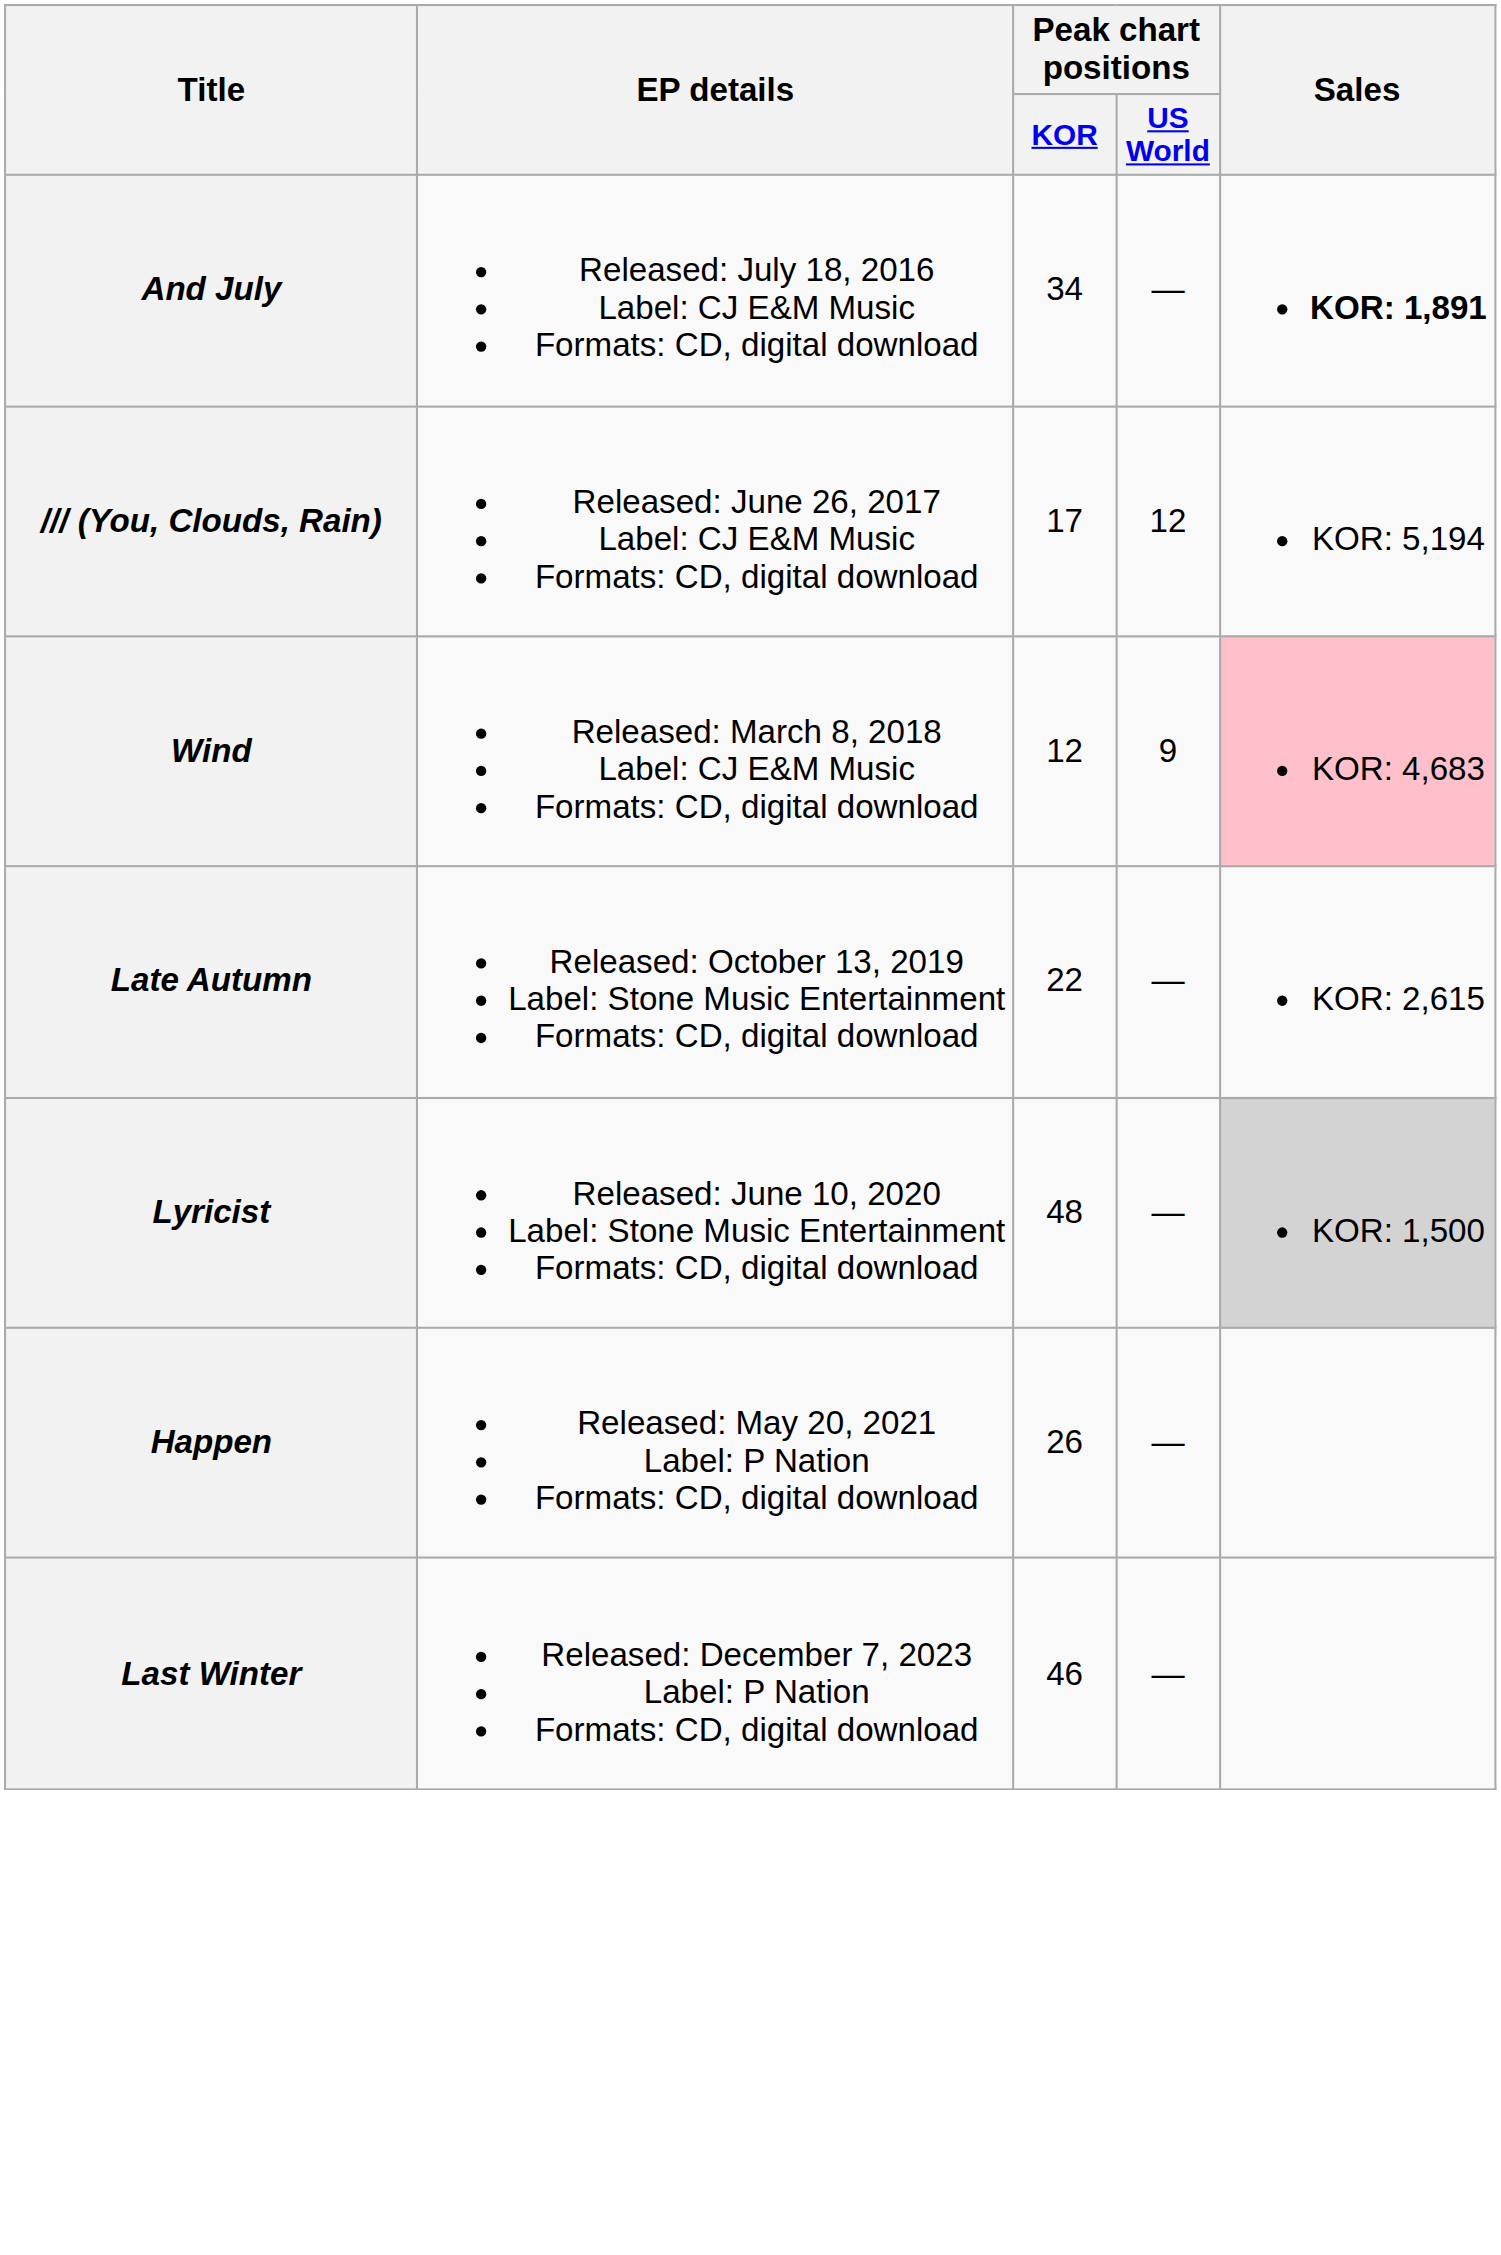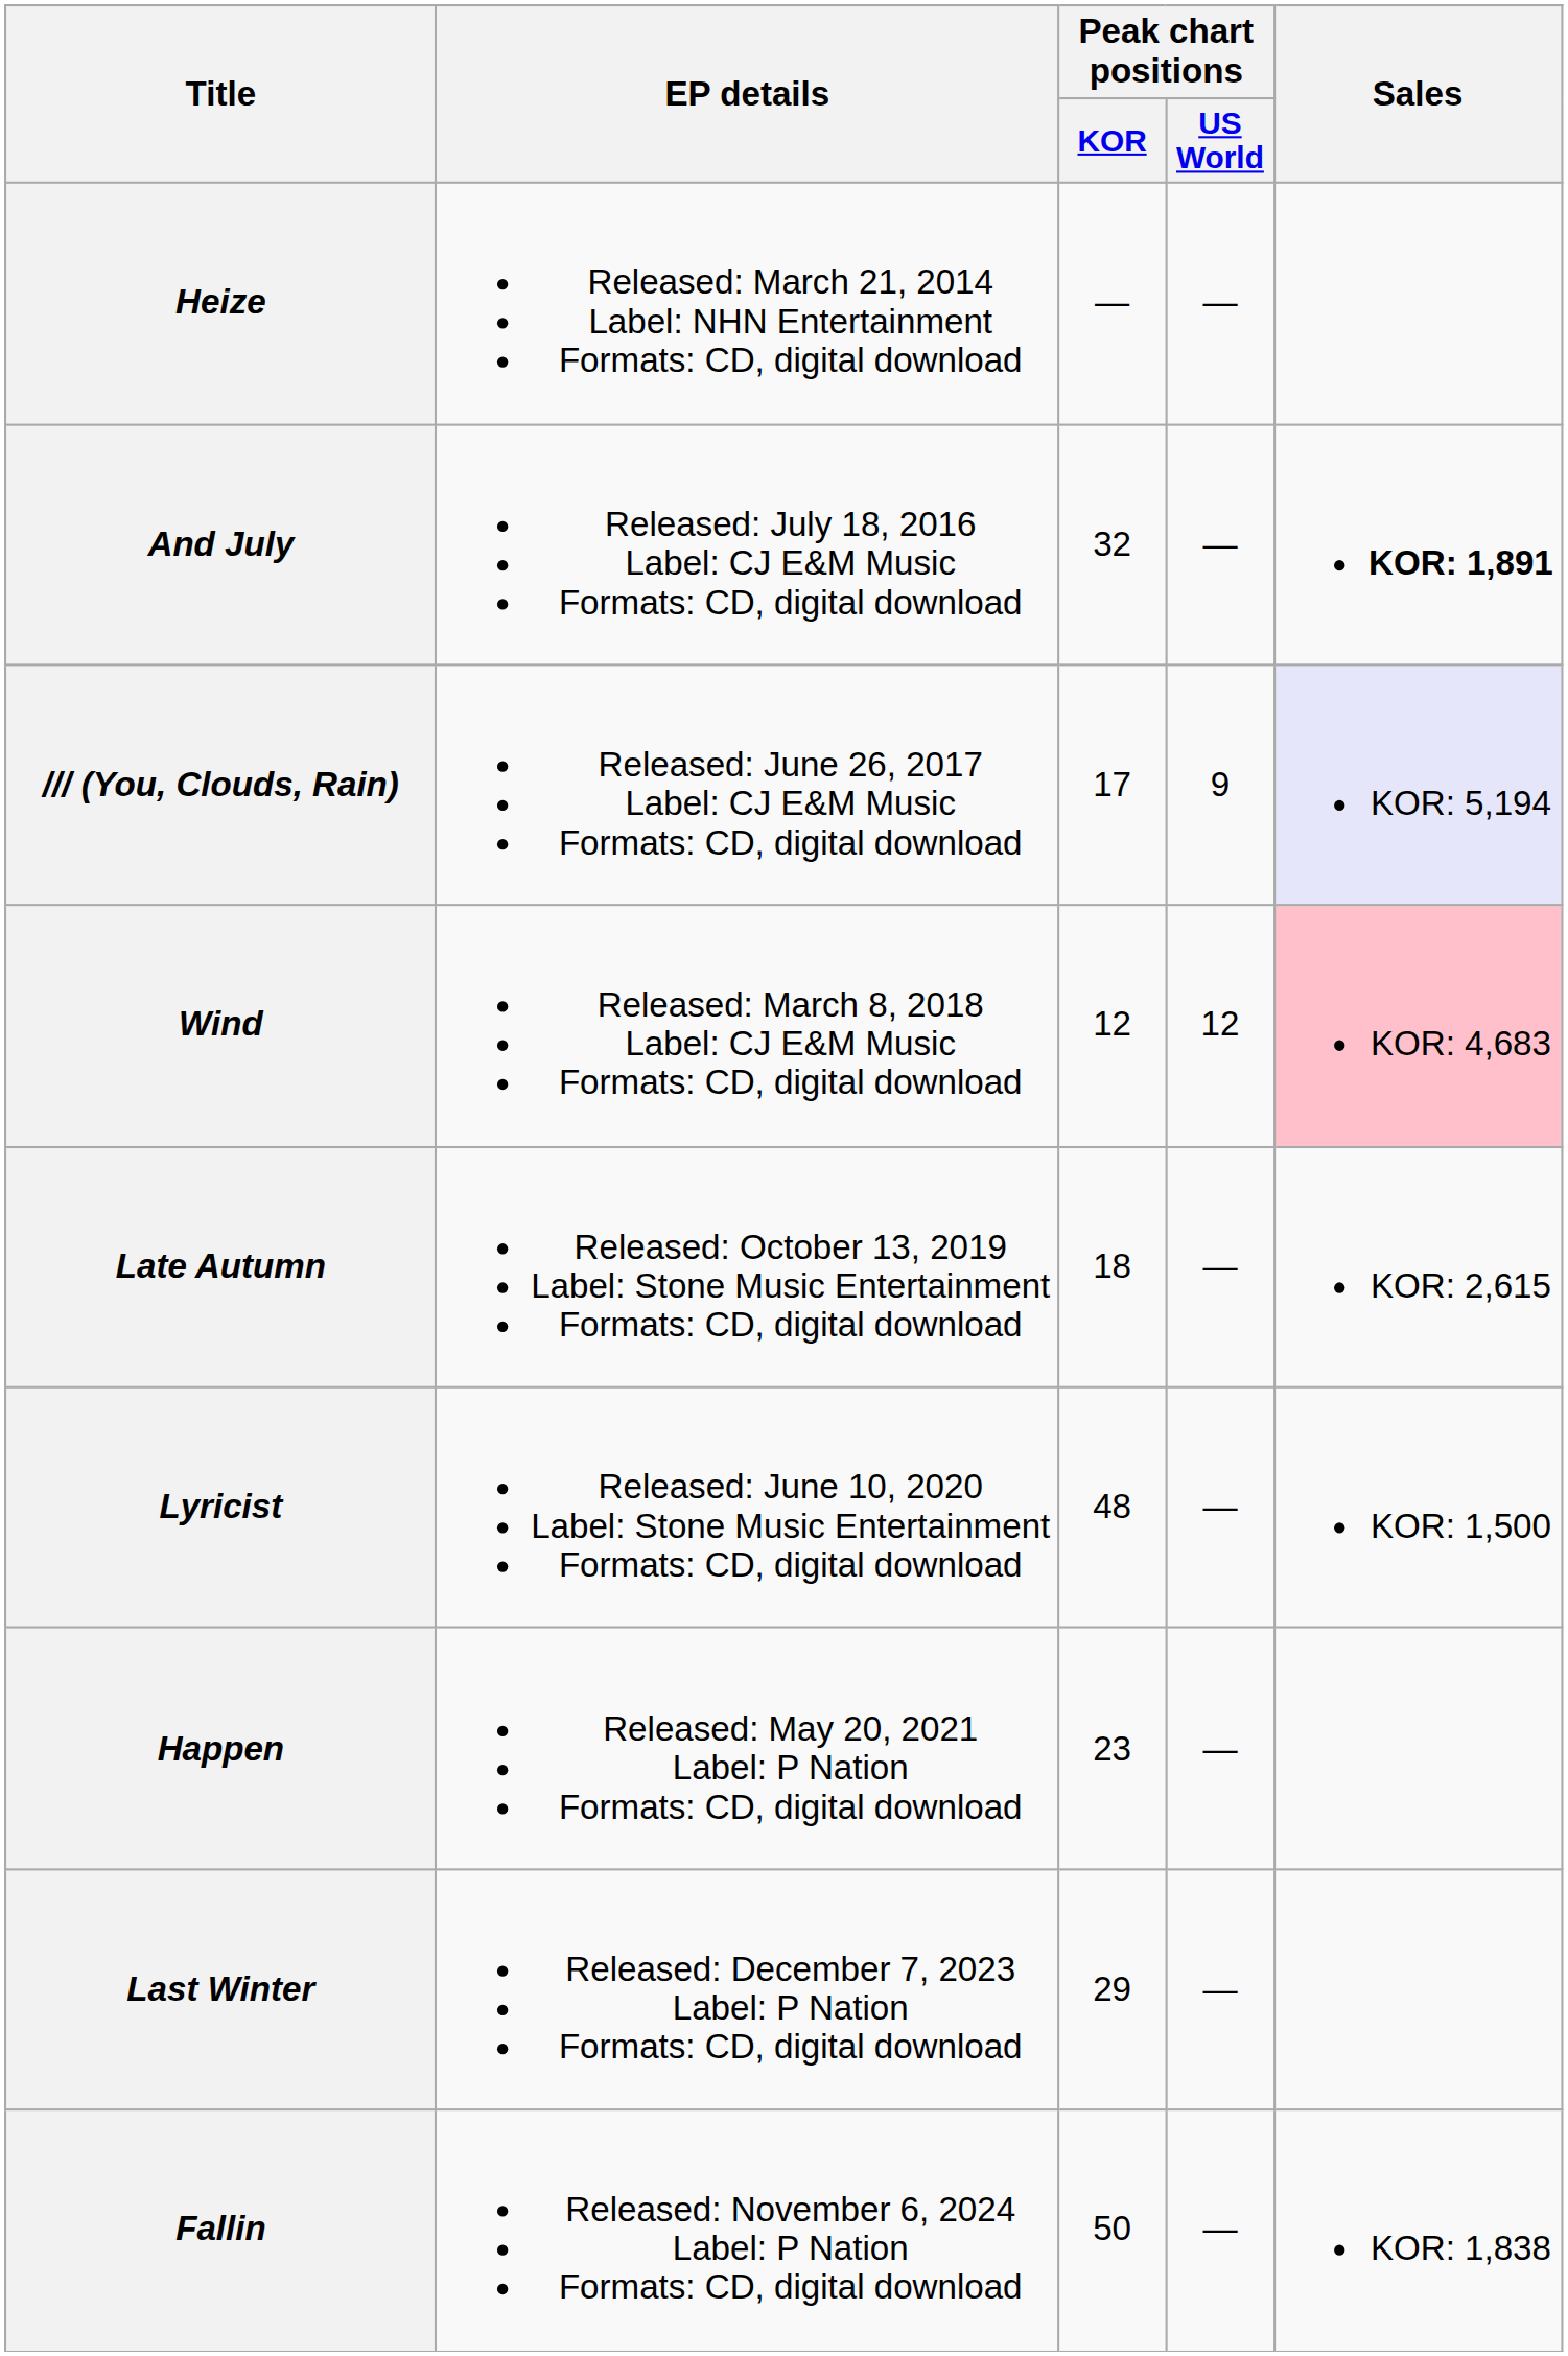 <table class="wikitable plainrowheaders" style="text-align:center;">
 <tr>
 <th scope="col" rowspan="2" style="width:12em;">Title</th>
 <th scope="col" rowspan="2">EP details</th>
 <th scope="col" colspan="2">Peak chart<br>positions</th>
 <th scope="col" rowspan="2">Sales</th>
 </tr>
 <tr>
 <th scope="col" style="width:3em;font-size:90%;"><a href='#'>KOR</a><br></th>
 <th scope="col" style="width:3em;font-size:90%;"><a href='#'>US<br>World</a><br></th>
 </tr>
 <tr>
+<th scope=row><em>Heize</em></th>
+<td><br><ul><li>Released: March 21, 2014</li><li>Label: NHN Entertainment</li><li>Formats: CD, digital download</li></ul></td>
+<td>—</td>
+<td>—</td>
+<td></td>
+</tr>
+<tr>
 <th scope=row><em>And July</em></th>
 <td><br><ul><li>Released: July 18, 2016</li><li>Label: CJ E&M Music</li><li>Formats: CD, digital download</li></ul></td>
-<td>34</td>
+<td>32</td>
 <td>—</td>
 <td><strong><br><ul><li>KOR: 1,891</li></ul></strong></td>
 </tr>
 <tr>
 <th scope=row><em>/// (You, Clouds, Rain)</em></th>
 <td><br><ul><li>Released: June 26, 2017</li><li>Label: CJ E&M Music</li><li>Formats: CD, digital download</li></ul></td>
 <td>17</td>
-<td>12</td>
-<td><br><ul><li>KOR: 5,194</li></ul></td>
+<td>9</td>
+<td style="background: lavender;"><br><ul><li>KOR: 5,194</li></ul></td>
 </tr>
 <tr>
 <th scope=row><em>Wind</em></th>
 <td><br><ul><li>Released: March 8, 2018</li><li>Label: CJ E&M Music</li><li>Formats: CD, digital download</li></ul></td>
 <td>12</td>
-<td>9</td>
+<td>12</td>
 <td style="background: pink;"><br><ul><li>KOR: 4,683</li></ul></td>
 </tr>
 <tr>
 <th scope=row><em>Late Autumn</em></th>
 <td><br><ul><li>Released: October 13, 2019</li><li>Label: Stone Music Entertainment</li><li>Formats: CD, digital download</li></ul></td>
-<td>22</td>
+<td>18</td>
 <td>—</td>
 <td><br><ul><li>KOR: 2,615</li></ul></td>
 </tr>
 <tr>
 <th scope=row><em>Lyricist</em></th>
 <td><br><ul><li>Released: June 10, 2020</li><li>Label: Stone Music Entertainment</li><li>Formats: CD, digital download</li></ul></td>
 <td>48</td>
 <td>—</td>
-<td style="background: lightgrey;"><br><ul><li>KOR: 1,500</li></ul></td>
+<td><br><ul><li>KOR: 1,500</li></ul></td>
 </tr>
 <tr>
 <th scope=row><em>Happen</em></th>
 <td><br><ul><li>Released: May 20, 2021</li><li>Label: P Nation</li><li>Formats: CD, digital download</li></ul></td>
-<td>26</td>
+<td>23</td>
 <td>—</td>
 <td></td>
 </tr>
 <tr>
 <th scope=row><em>Last Winter</em></th>
 <td><br><ul><li>Released: December 7, 2023</li><li>Label: P Nation</li><li>Formats: CD, digital download</li></ul></td>
-<td>46</td>
+<td>29</td>
 <td>—</td>
 <td></td>
 </tr>
+<tr>
+<th scope=row><em>Fallin<strong></th>
+<td><br><ul><li>Released: November 6, 2024</li><li>Label: P Nation</li><li>Formats: CD, digital download</li></ul></td>
+<td>50</td>
+<td>—</td>
+<td><br><ul><li>KOR: 1,838</li></ul></td>
+</tr>
 </table>
